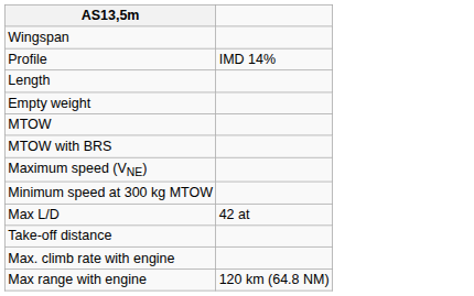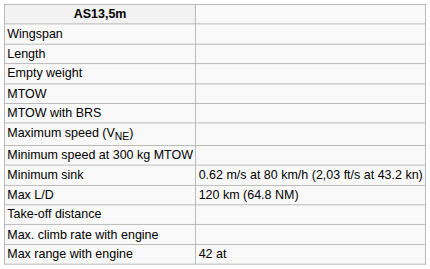 <table class="wikitable">
 <tr>
 <th>AS13,5m</th>
 </tr>
 <tr>
 <td>Wingspan</td>
 <td></td>
-</tr>
-<tr>
-<td>Profile</td>
-<td>IMD 14%</td>
 </tr>
 <tr>
 <td>Length</td>
 <td></td>
 </tr>
 <tr>
 <td>Empty weight</td>
 <td></td>
 </tr>
 <tr>
 <td>MTOW</td>
 <td></td>
 </tr>
 <tr>
 <td>MTOW with BRS</td>
 <td></td>
 </tr>
 <tr>
 <td>Maximum speed (V<sub>NE</sub>)</td>
 <td></td>
 </tr>
 <tr>
 <td>Minimum speed at 300 kg MTOW</td>
 <td></td>
 </tr>
 <tr>
+<td>Minimum sink</td>
+<td>0.62 m/s at 80 km/h (2,03 ft/s at 43.2 kn)</td>
+</tr>
+<tr>
 <td>Max L/D</td>
-<td>42 at </td>
+<td>120 km (64.8 NM)</td>
 </tr>
 <tr>
 <td>Take-off distance</td>
 <td></td>
 </tr>
 <tr>
 <td>Max. climb rate with engine</td>
 <td></td>
 </tr>
 <tr>
 <td>Max range with engine</td>
-<td>120 km (64.8 NM)</td>
+<td>42 at </td>
 </tr>
 </table>
